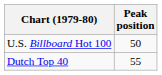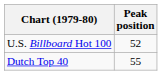 <table class="wikitable sortable">
 <tr>
 <th align="left">Chart (1979-80)</th>
 <th align="center">Peak<br>position</th>
 </tr>
 <tr>
 <td align="left">U.S. <a href='#'><em>Billboard</em> Hot 100</a></td>
-<td align="center">50</td>
+<td align="center">52</td>
 </tr>
 <tr>
 <td align="left"><a href='#'>Dutch Top 40</a></td>
 <td align="center">55</td>
 </tr>
 </table>
